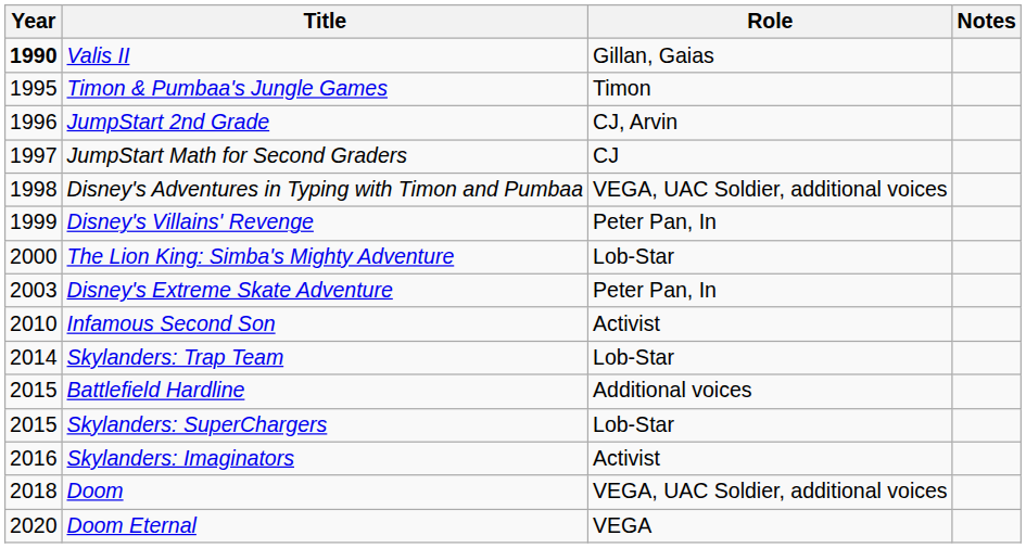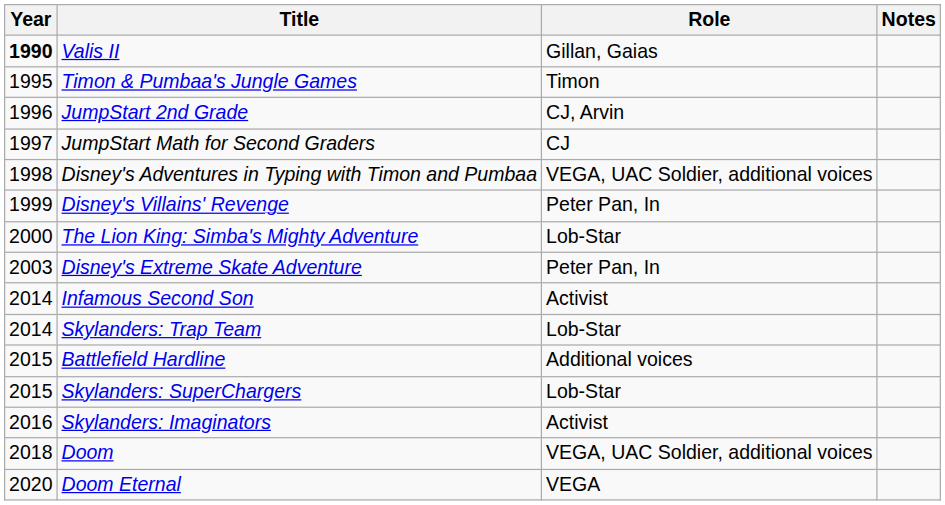 <table class="wikitable">
 <tr>
 <th>Year</th>
 <th>Title</th>
 <th>Role</th>
 <th>Notes</th>
 </tr>
 <tr>
 <td><strong>1990</strong></td>
 <td><em><a href='#'>Valis II</a></em></td>
 <td>Gillan, Gaias</td>
 <td></td>
 </tr>
 <tr>
 <td>1995</td>
 <td><em><a href='#'>Timon & Pumbaa's Jungle Games</a></em></td>
 <td>Timon</td>
 <td></td>
 </tr>
 <tr>
 <td>1996</td>
 <td><em><a href='#'>JumpStart 2nd Grade</a></em></td>
 <td>CJ, Arvin</td>
 <td></td>
 </tr>
 <tr>
 <td>1997</td>
 <td><em>JumpStart Math for Second Graders</em></td>
 <td>CJ</td>
 <td></td>
 </tr>
 <tr>
 <td>1998</td>
 <td><em>Disney's Adventures in Typing with Timon and Pumbaa</em></td>
 <td>VEGA, UAC Soldier, additional voices</td>
 <td></td>
 </tr>
 <tr>
 <td>1999</td>
 <td><em><a href='#'>Disney's Villains' Revenge</a></em></td>
 <td>Peter Pan, In</td>
 <td></td>
 </tr>
 <tr>
 <td>2000</td>
 <td><em><a href='#'>The Lion King: Simba's Mighty Adventure</a></em></td>
 <td>Lob-Star</td>
 <td></td>
 </tr>
 <tr>
 <td>2003</td>
 <td><em><a href='#'>Disney's Extreme Skate Adventure</a></em></td>
 <td>Peter Pan, In</td>
 <td></td>
 </tr>
 <tr>
-<td>2010</td>
+<td>2014</td>
 <td><em><a href='#'>Infamous Second Son</a></em></td>
 <td>Activist</td>
 <td></td>
 </tr>
 <tr>
 <td>2014</td>
 <td><em><a href='#'>Skylanders: Trap Team</a></em></td>
 <td>Lob-Star</td>
 <td></td>
 </tr>
 <tr>
 <td>2015</td>
 <td><em><a href='#'>Battlefield Hardline</a></em></td>
 <td>Additional voices</td>
 <td></td>
 </tr>
 <tr>
 <td>2015</td>
 <td><em><a href='#'>Skylanders: SuperChargers</a></em></td>
 <td>Lob-Star</td>
 <td></td>
 </tr>
 <tr>
 <td>2016</td>
 <td><em><a href='#'>Skylanders: Imaginators</a></em></td>
 <td>Activist</td>
 <td></td>
 </tr>
 <tr>
 <td>2018</td>
 <td><em><a href='#'>Doom</a></em></td>
 <td>VEGA, UAC Soldier, additional voices</td>
 <td></td>
 </tr>
 <tr>
 <td>2020</td>
 <td><em><a href='#'>Doom Eternal</a></em></td>
 <td>VEGA</td>
 <td></td>
 </tr>
 </table>
